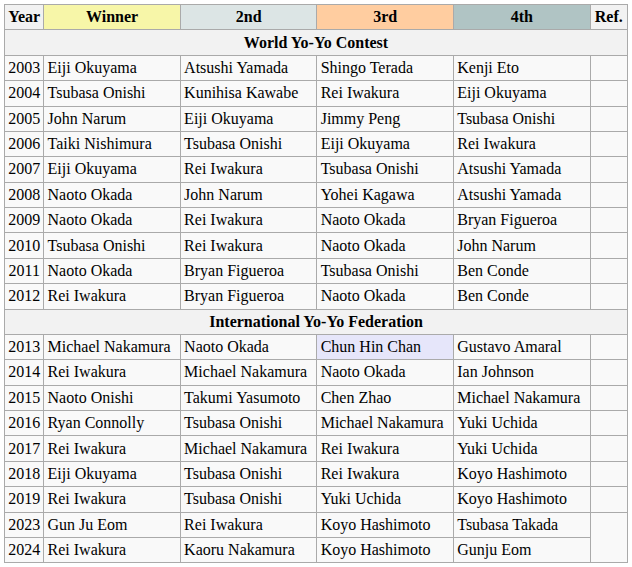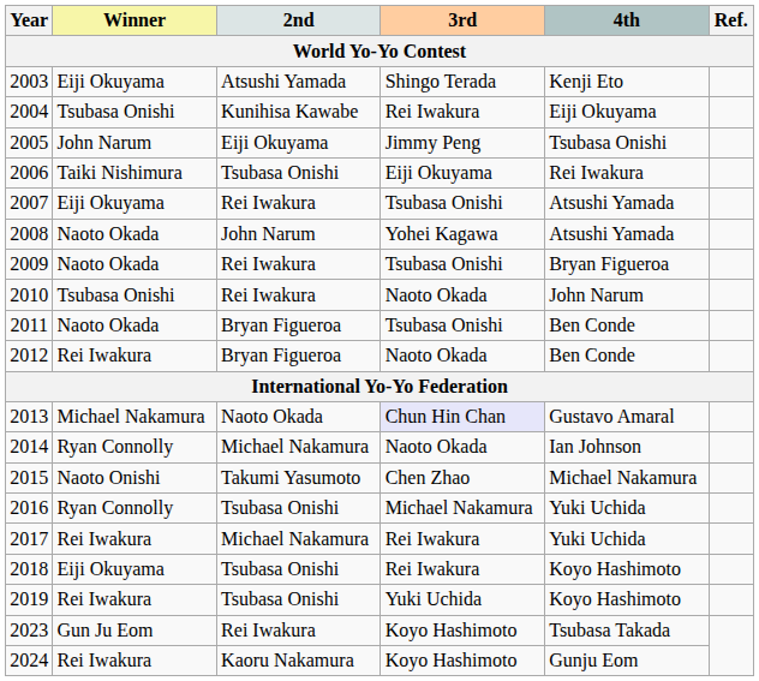 <table class="wikitable" width=100%>
 <tr>
 <th width=6%>Year</th>
 <th style="background-color: #F7F6A8;" width=22%>Winner</th>
 <th style="background-color: #DCE5E5;" width=22%>2nd</th>
 <th style="background-color: #FFCDA0;" width=22%>3rd</th>
 <th style="background-color: #B0C4C4;" width=22%>4th</th>
 <th width=6%>Ref.</th>
 </tr>
 <tr>
 <th colspan="6">World Yo-Yo Contest</th>
 </tr>
 <tr>
 <td align=center>2003</td>
 <td> Eiji Okuyama</td>
 <td> Atsushi Yamada</td>
 <td> Shingo Terada</td>
 <td> Kenji Eto</td>
 <td></td>
 </tr>
 <tr>
 <td align=center>2004</td>
 <td> Tsubasa Onishi</td>
 <td> Kunihisa Kawabe</td>
 <td> Rei Iwakura</td>
 <td> Eiji Okuyama</td>
 <td></td>
 </tr>
 <tr>
 <td align=center>2005</td>
 <td> John Narum</td>
 <td> Eiji Okuyama</td>
 <td> Jimmy Peng</td>
 <td> Tsubasa Onishi</td>
 <td></td>
 </tr>
 <tr>
 <td align=center>2006</td>
 <td> Taiki Nishimura</td>
 <td> Tsubasa Onishi</td>
 <td> Eiji Okuyama</td>
 <td> Rei Iwakura</td>
 <td></td>
 </tr>
 <tr>
 <td align=center>2007</td>
 <td> Eiji Okuyama</td>
 <td> Rei Iwakura</td>
 <td> Tsubasa Onishi</td>
 <td> Atsushi Yamada</td>
 <td></td>
 </tr>
 <tr>
 <td align=center>2008</td>
 <td> Naoto Okada</td>
 <td> John Narum</td>
 <td> Yohei Kagawa</td>
 <td> Atsushi Yamada</td>
 <td></td>
 </tr>
 <tr>
 <td align=center>2009</td>
 <td> Naoto Okada</td>
 <td> Rei Iwakura</td>
-<td> Naoto Okada</td>
+<td> Tsubasa Onishi</td>
 <td> Bryan Figueroa</td>
 <td></td>
 </tr>
 <tr>
 <td align=center>2010</td>
 <td> Tsubasa Onishi</td>
 <td> Rei Iwakura</td>
 <td> Naoto Okada</td>
 <td> John Narum</td>
 <td></td>
 </tr>
 <tr>
 <td align=center>2011</td>
 <td> Naoto Okada</td>
 <td> Bryan Figueroa</td>
 <td> Tsubasa Onishi</td>
 <td> Ben Conde</td>
 <td></td>
 </tr>
 <tr>
 <td align=center>2012</td>
 <td> Rei Iwakura</td>
 <td> Bryan Figueroa</td>
 <td> Naoto Okada</td>
 <td> Ben Conde</td>
 <td></td>
 </tr>
 <tr>
 <th colspan="6">International Yo-Yo Federation</th>
 </tr>
 <tr>
 <td align=center>2013</td>
 <td> Michael Nakamura</td>
 <td> Naoto Okada</td>
 <td style="background: lavender;"> Chun Hin Chan</td>
 <td> Gustavo Amaral</td>
 <td></td>
 </tr>
 <tr>
 <td align=center>2014</td>
-<td> Rei Iwakura</td>
+<td> Ryan Connolly</td>
 <td> Michael Nakamura</td>
 <td> Naoto Okada</td>
 <td> Ian Johnson</td>
 <td></td>
 </tr>
 <tr>
 <td align=center>2015</td>
 <td> Naoto Onishi</td>
 <td> Takumi Yasumoto</td>
 <td> Chen Zhao</td>
 <td> Michael Nakamura</td>
 <td></td>
 </tr>
 <tr>
 <td align=center>2016</td>
 <td> Ryan Connolly</td>
 <td> Tsubasa Onishi</td>
 <td> Michael Nakamura</td>
 <td> Yuki Uchida</td>
 <td></td>
 </tr>
 <tr>
 <td align=center>2017</td>
 <td> Rei Iwakura</td>
 <td> Michael Nakamura</td>
 <td> Rei Iwakura</td>
 <td> Yuki Uchida</td>
 <td></td>
 </tr>
 <tr>
 <td align=center>2018</td>
 <td> Eiji Okuyama</td>
 <td> Tsubasa Onishi</td>
 <td> Rei Iwakura</td>
 <td> Koyo Hashimoto</td>
 <td></td>
 </tr>
 <tr>
 <td align=center>2019</td>
 <td> Rei Iwakura</td>
 <td> Tsubasa Onishi</td>
 <td> Yuki Uchida</td>
 <td> Koyo Hashimoto</td>
 <td></td>
 </tr>
 <tr>
 <td align=center>2023</td>
 <td> Gun Ju Eom</td>
 <td> Rei Iwakura</td>
 <td> Koyo Hashimoto</td>
 <td> Tsubasa Takada</td>
 </tr>
 <tr>
 <td align=center>2024</td>
 <td> Rei Iwakura</td>
 <td> Kaoru Nakamura</td>
 <td> Koyo Hashimoto</td>
 <td> Gunju Eom</td>
 </tr>
 </table>
